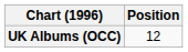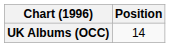 <table class="wikitable plainrowheaders" style="text-align:center;">
 <tr>
 <th scope="col">Chart (1996)</th>
 <th scope="col">Position</th>
 </tr>
 <tr>
 <th scope="row">UK Albums (OCC)</th>
-<td>12</td>
+<td>14</td>
 </tr>
 </table>
